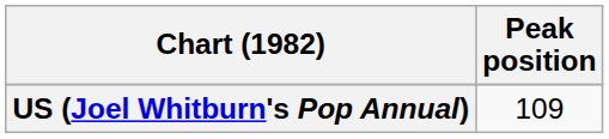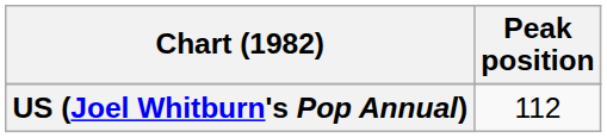 <table class="wikitable sortable plainrowheaders" style="text-align:center">
 <tr>
 <th>Chart (1982)</th>
 <th>Peak<br>position</th>
 </tr>
 <tr>
 </tr>
 <tr>
 <th scope="row">US (<a href='#'>Joel Whitburn</a>'s <em>Pop Annual</em>)</th>
-<td style="text-align:center;">109</td>
+<td style="text-align:center;">112</td>
 </tr>
 </table>
